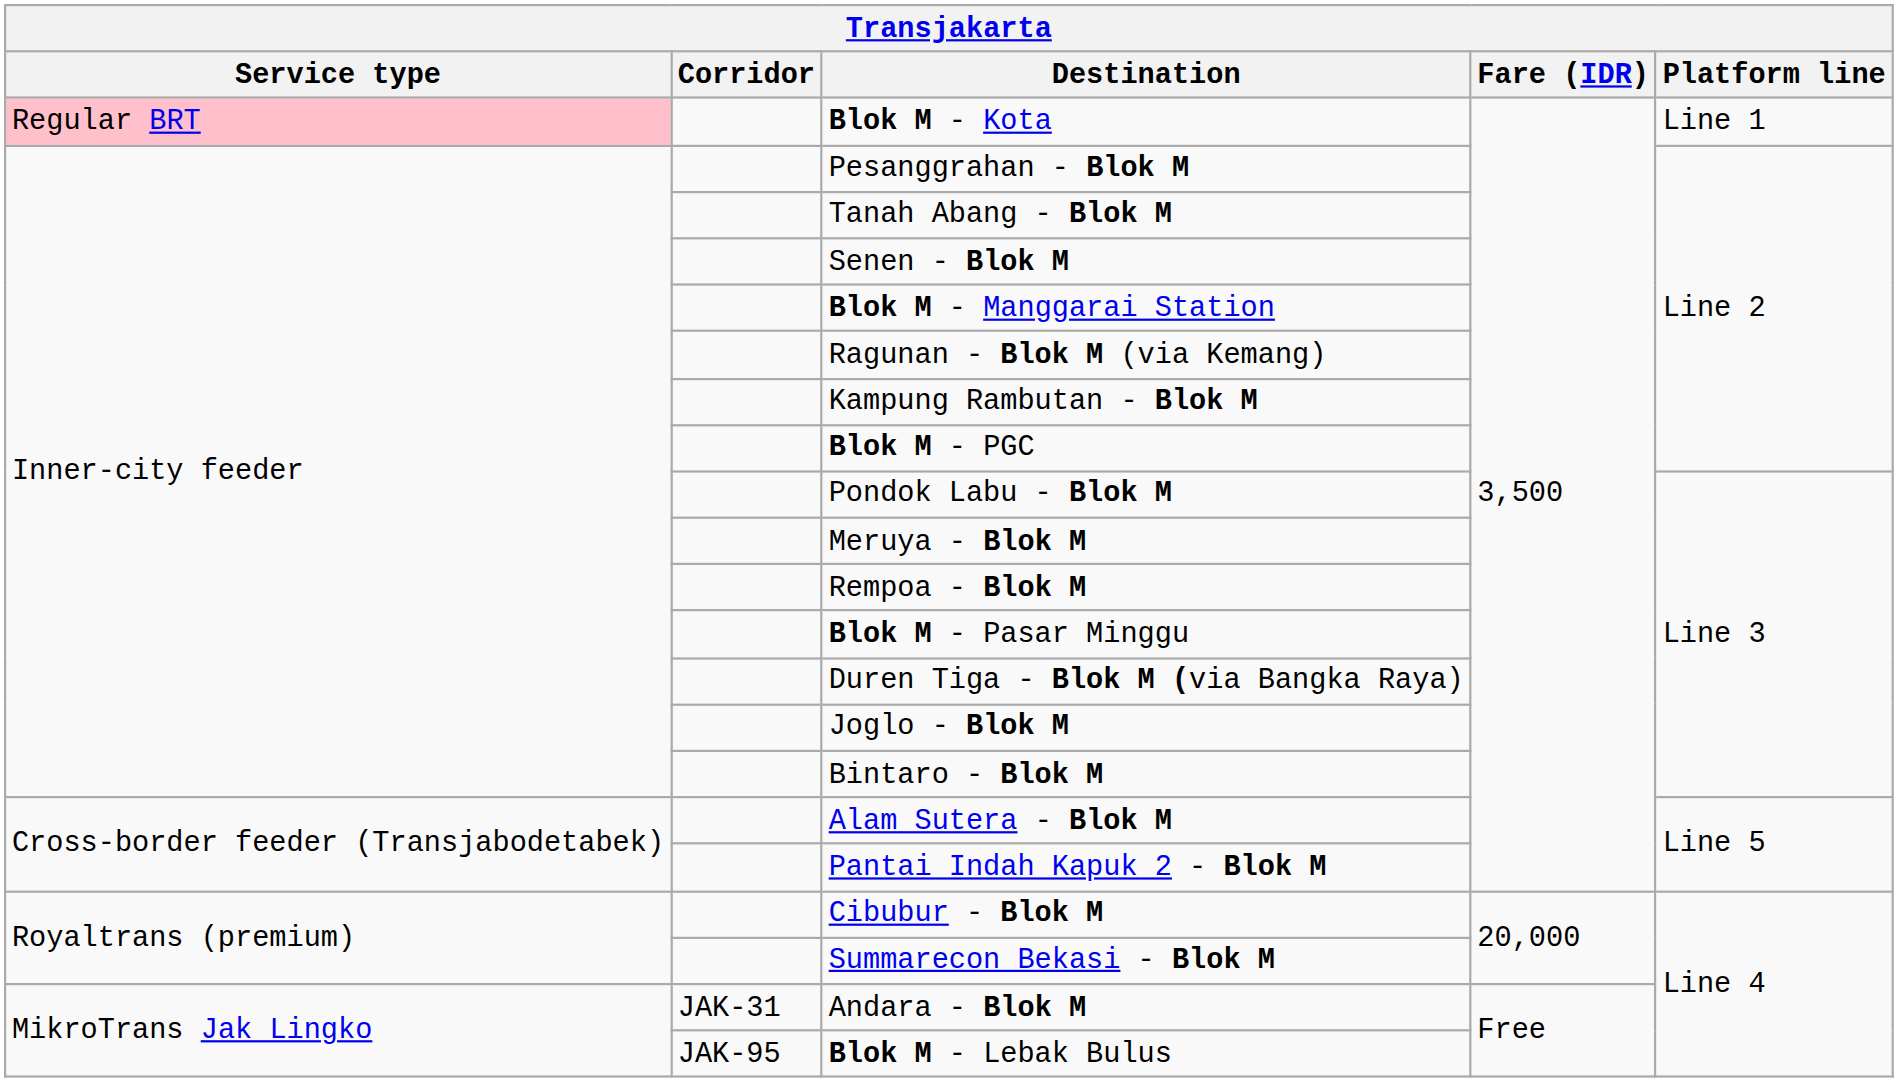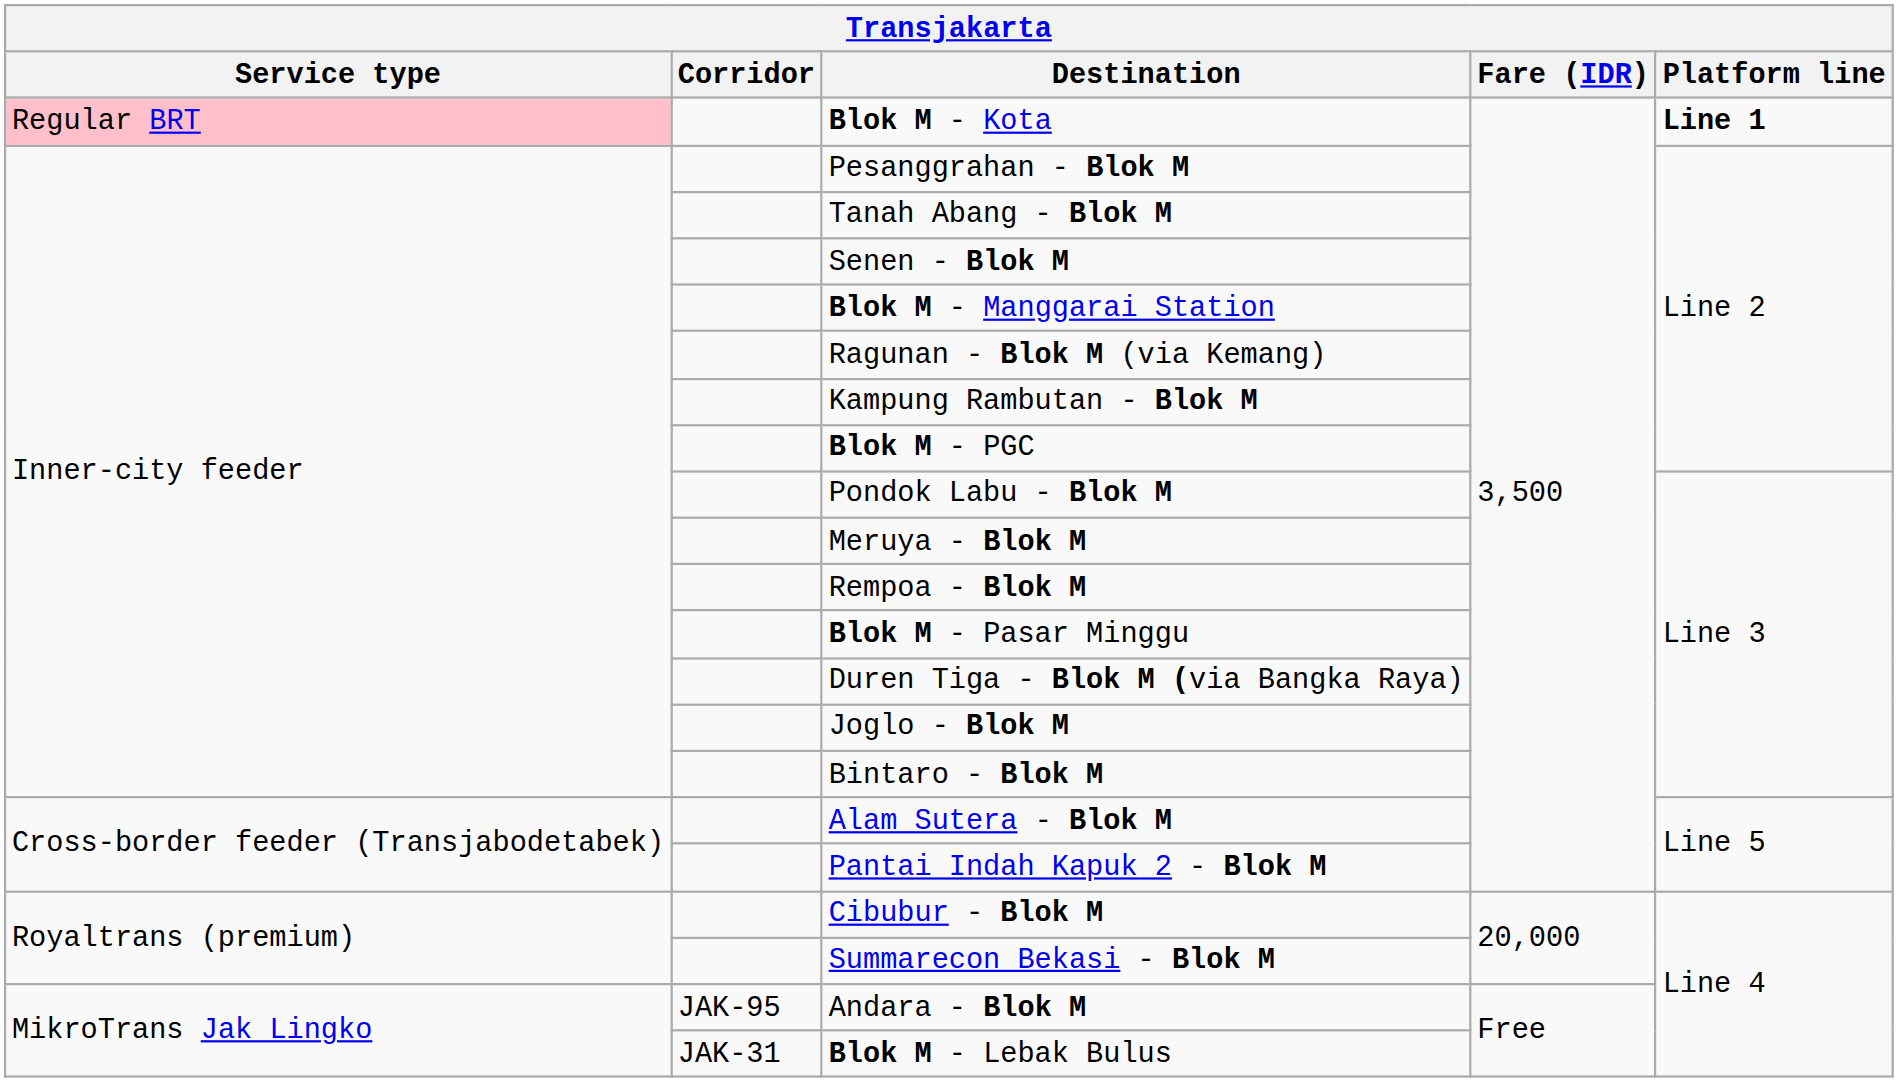 <table class="wikitable">
 <tr>
 <th colspan="5"><a href='#'>Transjakarta</a></th>
 </tr>
 <tr>
 <th>Service type</th>
 <th>Corridor</th>
 <th>Destination</th>
 <th>Fare (<a href='#'>IDR</a>)</th>
 <th>Platform line</th>
 </tr>
 <tr>
 <td style="background: pink;">Regular <a href='#'>BRT</a></td>
 <td></td>
 <td><strong>Blok M</strong> - <a href='#'>Kota</a></td>
 <td rowspan="17">3,500</td>
-<td>Line 1</td>
+<td><strong>Line 1</strong></td>
 </tr>
 <tr>
 <td rowspan="14">Inner-city feeder</td>
 <td></td>
 <td>Pesanggrahan - <strong>Blok M</strong></td>
 <td rowspan="7">Line 2</td>
 </tr>
 <tr>
 <td></td>
 <td>Tanah Abang - <strong>Blok M</strong></td>
 </tr>
 <tr>
 <td></td>
 <td>Senen - <strong>Blok M</strong></td>
 </tr>
 <tr>
 <td></td>
 <td><strong>Blok M</strong> - <a href='#'>Manggarai Station</a></td>
 </tr>
 <tr>
 <td></td>
 <td>Ragunan - <strong>Blok M</strong> (via Kemang)</td>
 </tr>
 <tr>
 <td></td>
 <td>Kampung Rambutan - <strong>Blok M</strong></td>
 </tr>
 <tr>
 <td></td>
 <td><strong>Blok M</strong> - PGC</td>
 </tr>
 <tr>
 <td></td>
 <td>Pondok Labu - <strong>Blok M</strong></td>
 <td rowspan="7">Line 3</td>
 </tr>
 <tr>
 <td></td>
 <td>Meruya - <strong>Blok M</strong></td>
 </tr>
 <tr>
 <td></td>
 <td>Rempoa - <strong>Blok M</strong></td>
 </tr>
 <tr>
 <td></td>
 <td><strong>Blok M</strong> - Pasar Minggu</td>
 </tr>
 <tr>
 <td></td>
 <td>Duren Tiga - <strong>Blok M (</strong>via Bangka Raya)</td>
 </tr>
 <tr>
 <td></td>
 <td>Joglo - <strong>Blok M</strong></td>
 </tr>
 <tr>
 <td></td>
 <td>Bintaro - <strong>Blok M</strong></td>
 </tr>
 <tr>
 <td rowspan="2">Cross-border feeder (Transjabodetabek)</td>
 <td></td>
 <td><a href='#'>Alam Sutera</a> - <strong>Blok M</strong></td>
 <td rowspan="2">Line 5</td>
 </tr>
 <tr>
 <td></td>
 <td><a href='#'>Pantai Indah Kapuk 2</a> - <strong>Blok M</strong></td>
 </tr>
 <tr>
 <td rowspan="2">Royaltrans (premium)</td>
 <td></td>
 <td><a href='#'>Cibubur</a> - <strong>Blok M</strong></td>
 <td rowspan="2">20,000</td>
 <td rowspan="4">Line 4</td>
 </tr>
 <tr>
 <td></td>
 <td><a href='#'>Summarecon Bekasi</a> - <strong>Blok M</strong></td>
 </tr>
 <tr>
 <td rowspan="2">MikroTrans <a href='#'>Jak Lingko</a></td>
-<td>JAK-31</td>
+<td>JAK-95</td>
 <td>Andara - <strong>Blok M</strong></td>
 <td rowspan="2">Free</td>
 </tr>
 <tr>
-<td>JAK-95</td>
+<td>JAK-31</td>
 <td><strong>Blok M</strong> - Lebak Bulus</td>
 </tr>
 </table>
